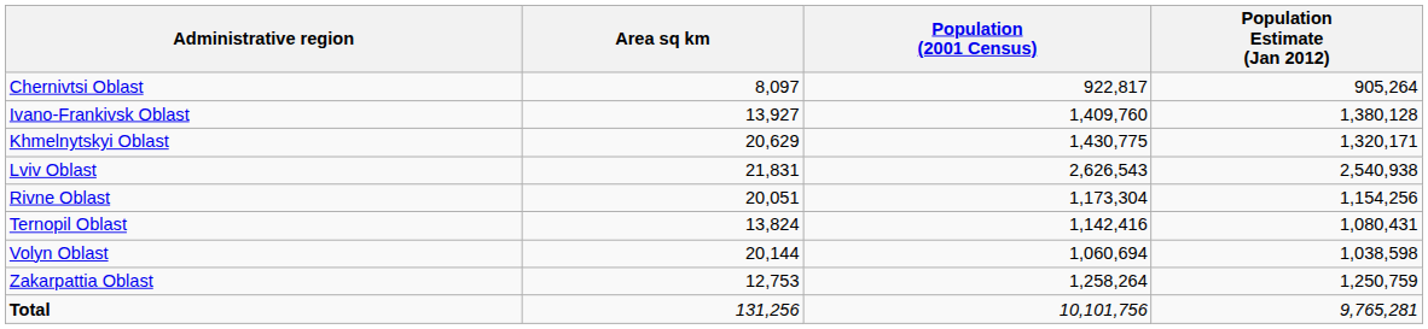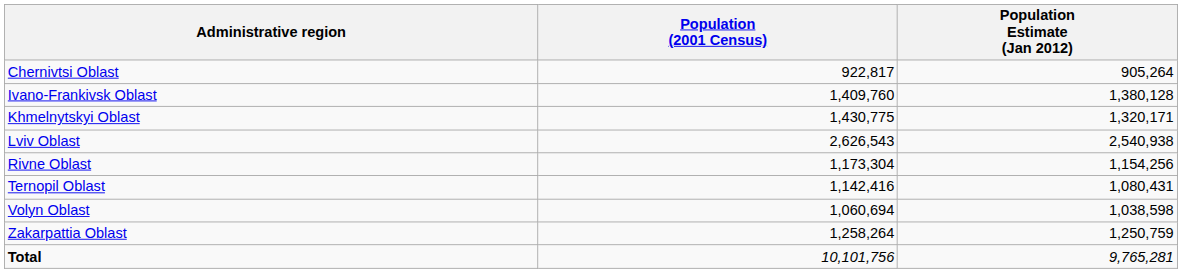 <table class="wikitable" width="65%">
 <tr>
 <th>Administrative region</th>
-<th>Area sq km</th>
 <th><a href='#'>Population<br>(2001 Census)</a></th>
 <th>Population <br> Estimate <br> (Jan 2012)</th>
 </tr>
 <tr>
 <td><a href='#'>Chernivtsi Oblast</a></td>
-<td align="right">8,097</td>
 <td align="right">922,817</td>
 <td align="right">905,264</td>
 </tr>
 <tr>
 <td><a href='#'>Ivano-Frankivsk Oblast</a></td>
-<td align="right">13,927</td>
 <td align="right">1,409,760</td>
 <td align="right">1,380,128</td>
 </tr>
 <tr>
 <td><a href='#'>Khmelnytskyi Oblast</a></td>
-<td align="right">20,629</td>
 <td align="right">1,430,775</td>
 <td align="right">1,320,171</td>
 </tr>
 <tr>
 <td><a href='#'>Lviv Oblast</a></td>
-<td align="right">21,831</td>
 <td align="right">2,626,543</td>
 <td align="right">2,540,938</td>
 </tr>
 <tr>
 <td><a href='#'>Rivne Oblast</a></td>
-<td align="right">20,051</td>
 <td align="right">1,173,304</td>
 <td align="right">1,154,256</td>
 </tr>
 <tr>
 <td><a href='#'>Ternopil Oblast</a></td>
-<td align="right">13,824</td>
 <td align="right">1,142,416</td>
 <td align="right">1,080,431</td>
 </tr>
 <tr>
 <td><a href='#'>Volyn Oblast</a></td>
-<td align="right">20,144</td>
 <td align="right">1,060,694</td>
 <td align="right">1,038,598</td>
 </tr>
 <tr>
 <td><a href='#'>Zakarpattia Oblast</a></td>
-<td align="right">12,753</td>
 <td align="right">1,258,264</td>
 <td align="right">1,250,759</td>
 </tr>
 <tr>
 <td><strong>Total</strong></td>
-<td align="right"><em>131,256</em></td>
 <td align="right"><em>10,101,756</em></td>
 <td align="right"><em>9,765,281</em></td>
 </tr>
 </table>
